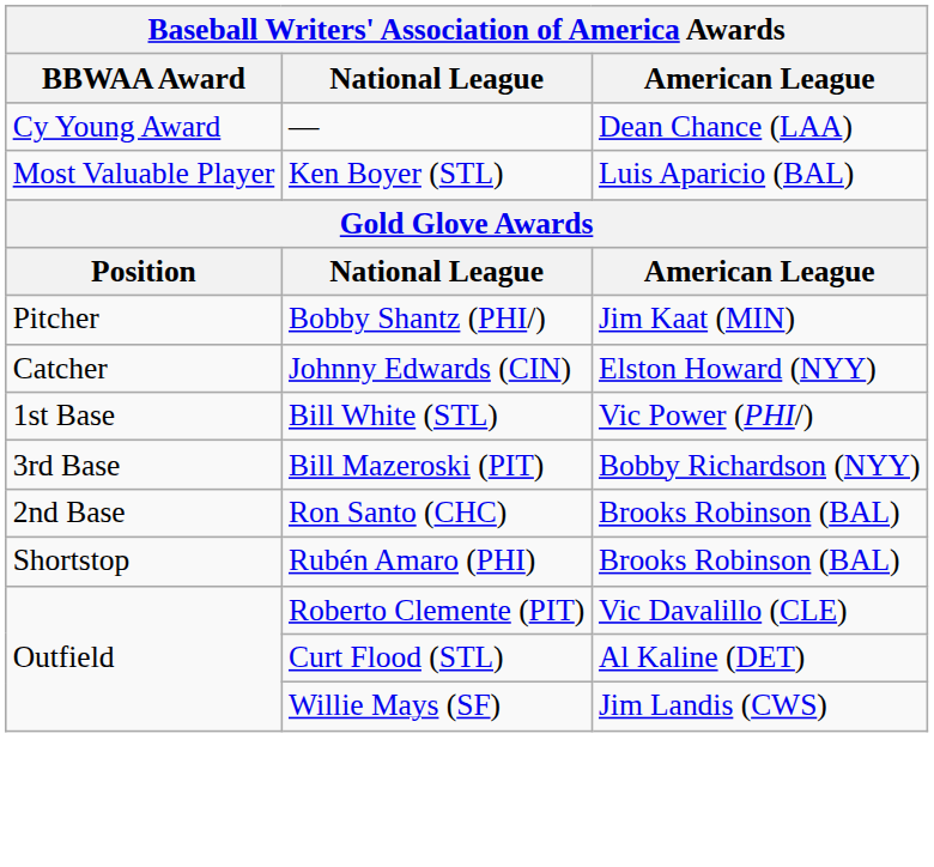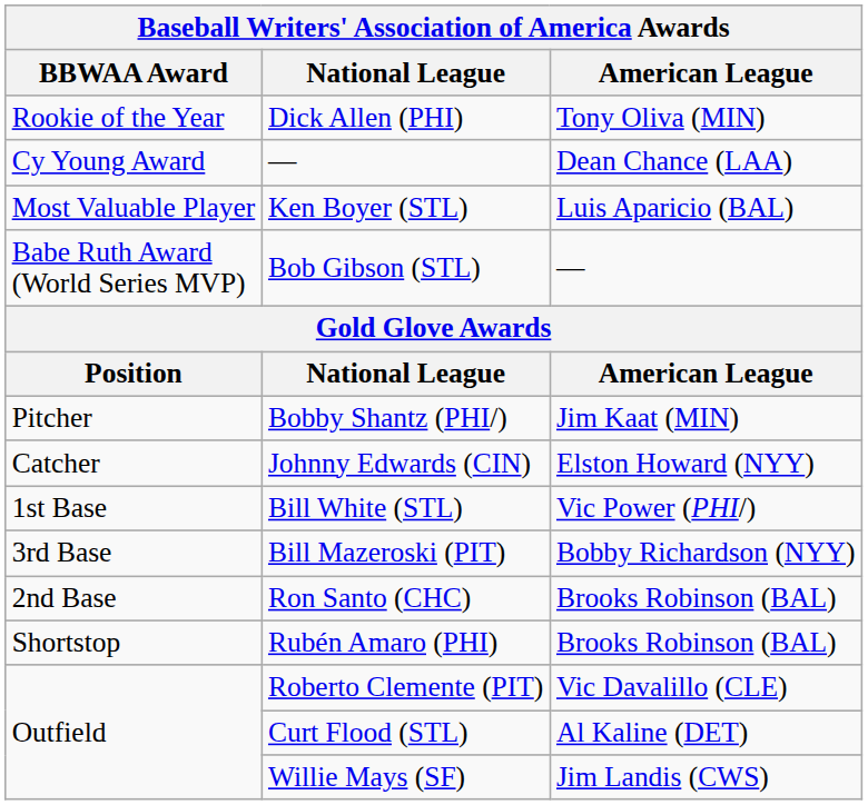 <table class="wikitable">
 <tr>
 <th colspan="3"><a href='#'>Baseball Writers' Association of America</a> Awards</th>
 </tr>
 <tr>
 <th>BBWAA Award</th>
 <th>National League</th>
 <th>American League</th>
 </tr>
 <tr>
+<td><a href='#'>Rookie of the Year</a></td>
+<td><a href='#'>Dick Allen</a> (<a href='#'>PHI</a>)</td>
+<td><a href='#'>Tony Oliva</a> (<a href='#'>MIN</a>)</td>
+</tr>
+<tr>
 <td><a href='#'>Cy Young Award</a></td>
 <td>—</td>
 <td><a href='#'>Dean Chance</a> (<a href='#'>LAA</a>)</td>
 </tr>
 <tr>
 <td><a href='#'>Most Valuable Player</a></td>
 <td><a href='#'>Ken Boyer</a> (<a href='#'>STL</a>)</td>
 <td><a href='#'>Luis Aparicio</a> (<a href='#'>BAL</a>)</td>
+</tr>
+<tr>
+<td><a href='#'>Babe Ruth Award</a><br>(World Series MVP)</td>
+<td><a href='#'>Bob Gibson</a> (<a href='#'>STL</a>)</td>
+<td>—</td>
 </tr>
 <tr>
 <th colspan="3"><a href='#'>Gold Glove Awards</a></th>
 </tr>
 <tr>
 <th>Position</th>
 <th>National League</th>
 <th>American League</th>
 </tr>
 <tr>
 <td>Pitcher</td>
 <td><a href='#'>Bobby Shantz</a> (<a href='#'>PHI</a>/)</td>
 <td><a href='#'>Jim Kaat</a> (<a href='#'>MIN</a>)</td>
 </tr>
 <tr>
 <td>Catcher</td>
 <td><a href='#'>Johnny Edwards</a> (<a href='#'>CIN</a>)</td>
 <td><a href='#'>Elston Howard</a> (<a href='#'>NYY</a>)</td>
 </tr>
 <tr>
 <td>1st Base</td>
 <td><a href='#'>Bill White</a> (<a href='#'>STL</a>)</td>
 <td><a href='#'>Vic Power</a> (<em><a href='#'>PHI</a></em>/)</td>
 </tr>
 <tr>
 <td>3rd Base</td>
 <td><a href='#'>Bill Mazeroski</a> (<a href='#'>PIT</a>)</td>
 <td><a href='#'>Bobby Richardson</a> (<a href='#'>NYY</a>)</td>
 </tr>
 <tr>
 <td>2nd Base</td>
 <td><a href='#'>Ron Santo</a> (<a href='#'>CHC</a>)</td>
 <td><a href='#'>Brooks Robinson</a> (<a href='#'>BAL</a>)</td>
 </tr>
 <tr>
 <td>Shortstop</td>
 <td><a href='#'>Rubén Amaro</a> (<a href='#'>PHI</a>)</td>
 <td><a href='#'>Brooks Robinson</a> (<a href='#'>BAL</a>)</td>
 </tr>
 <tr>
 <td rowspan="3">Outfield</td>
 <td><a href='#'>Roberto Clemente</a> (<a href='#'>PIT</a>)</td>
 <td><a href='#'>Vic Davalillo</a> (<a href='#'>CLE</a>)</td>
 </tr>
 <tr>
 <td><a href='#'>Curt Flood</a> (<a href='#'>STL</a>)</td>
 <td><a href='#'>Al Kaline</a> (<a href='#'>DET</a>)</td>
 </tr>
 <tr>
 <td><a href='#'>Willie Mays</a> (<a href='#'>SF</a>)</td>
 <td><a href='#'>Jim Landis</a> (<a href='#'>CWS</a>)</td>
 </tr>
 </table>
